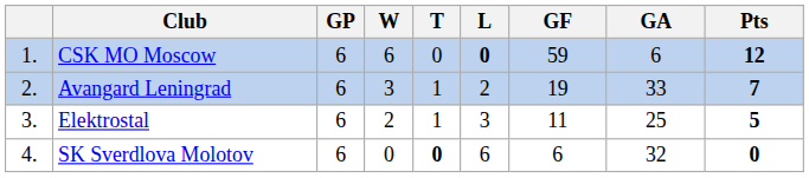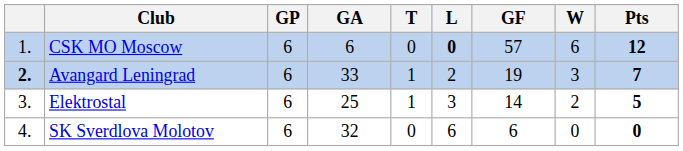 <table class="wikitable">
 <tr>
 <th width="30"></th>
 <th width="200">Club</th>
 <th width="30">GP</th>
-<th width="30">W</th>
+<th width="70">GA</th>
 <th width="30">T</th>
 <th width="30">L</th>
 <th width="70">GF</th>
-<th width="70">GA</th>
+<th width="30">W</th>
 <th width="70">Pts</th>
 </tr>
 <tr bgcolor="#BCD2EE" align="center">
 <td>1.</td>
 <td align="left"><a href='#'>CSK MO Moscow</a></td>
 <td>6</td>
 <td>6</td>
 <td>0</td>
 <td><strong>0</strong></td>
-<td>59</td>
+<td>57</td>
 <td>6</td>
 <td><strong>12</strong></td>
 </tr>
 <tr bgcolor="#BCD2EE" align="center">
-<td>2.</td>
+<td><strong>2.</strong></td>
 <td align="left"><a href='#'>Avangard Leningrad</a></td>
 <td>6</td>
-<td>3</td>
+<td>33</td>
 <td>1</td>
 <td>2</td>
 <td>19</td>
-<td>33</td>
+<td>3</td>
 <td><strong>7</strong></td>
 </tr>
 <tr bgcolor="#FFFFFF" align="center">
 <td>3.</td>
 <td align="left"><a href='#'>Elektrostal</a></td>
 <td>6</td>
-<td>2</td>
+<td>25</td>
 <td>1</td>
 <td>3</td>
-<td>11</td>
-<td>25</td>
+<td>14</td>
+<td>2</td>
 <td><strong>5</strong></td>
 </tr>
 <tr bgcolor="#FFFFFF" align="center">
 <td>4.</td>
 <td align="left"><a href='#'>SK Sverdlova Molotov</a></td>
 <td>6</td>
+<td>32</td>
 <td>0</td>
-<td><strong>0</strong></td>
 <td>6</td>
 <td>6</td>
-<td>32</td>
+<td>0</td>
 <td><strong>0</strong></td>
 </tr>
 </table>
